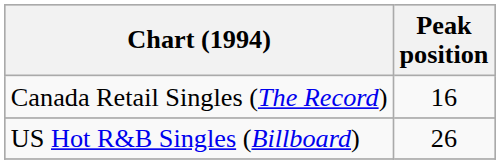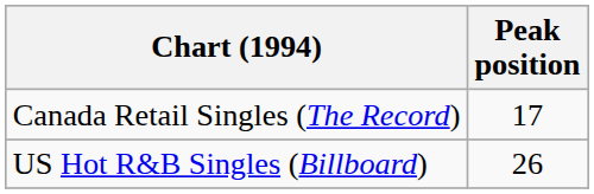 <table class="wikitable">
 <tr>
 <th>Chart (1994)</th>
 <th>Peak<br>position</th>
 </tr>
 <tr>
 <td>Canada Retail Singles (<em><a href='#'>The Record</a></em>)</td>
-<td align="center">16</td>
+<td align="center">17</td>
 </tr>
 <tr>
 <td>US <a href='#'>Hot R&B Singles</a> (<em><a href='#'>Billboard</a></em>)</td>
 <td align="center">26</td>
 </tr>
 </table>
